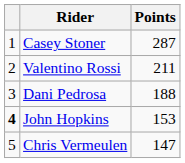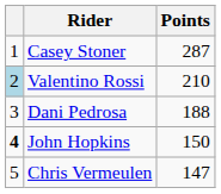 <table class="wikitable" style="font-size: 95%;">
 <tr>
 <th></th>
 <th>Rider</th>
 <th>Points</th>
 </tr>
 <tr>
 <td align=center>1</td>
 <td> <a href='#'>Casey Stoner</a></td>
 <td align=right>287</td>
 </tr>
 <tr>
-<td align=center>2</td>
+<td align=center style="background: lightblue;">2</td>
 <td> <a href='#'>Valentino Rossi</a></td>
-<td align=right>211</td>
+<td align=right>210</td>
 </tr>
 <tr>
 <td align=center>3</td>
 <td> <a href='#'>Dani Pedrosa</a></td>
 <td align=right>188</td>
 </tr>
 <tr>
 <td align=center><strong>4</strong></td>
 <td> <a href='#'>John Hopkins</a></td>
-<td align=right>153</td>
+<td align=right>150</td>
 </tr>
 <tr>
 <td align=center>5</td>
 <td> <a href='#'>Chris Vermeulen</a></td>
 <td align=right>147</td>
 </tr>
 </table>
